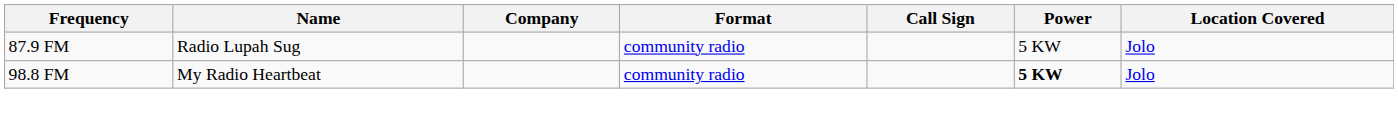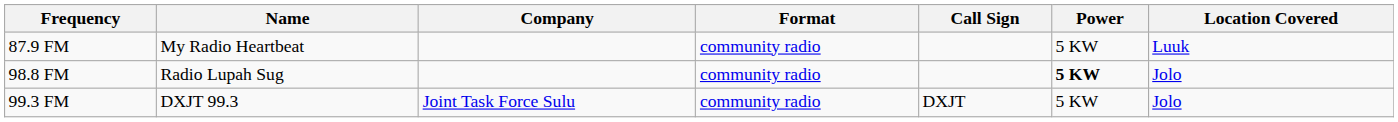 <table class="sortable wikitable" style="width:100%">
 <tr>
 <th>Frequency</th>
 <th>Name</th>
 <th>Company</th>
 <th>Format</th>
 <th>Call Sign</th>
 <th>Power</th>
 <th>Location Covered</th>
 </tr>
 <tr>
 <td>87.9 FM</td>
-<td>Radio Lupah Sug</td>
+<td>My Radio Heartbeat</td>
 <td></td>
 <td><a href='#'>community radio</a></td>
 <td></td>
 <td>5 KW</td>
-<td><a href='#'>Jolo</a></td>
+<td><a href='#'>Luuk</a></td>
 </tr>
 <tr>
 <td>98.8 FM</td>
-<td>My Radio Heartbeat</td>
+<td>Radio Lupah Sug</td>
 <td></td>
 <td><a href='#'>community radio</a></td>
 <td></td>
 <td><strong>5 KW</strong></td>
 <td><a href='#'>Jolo</a></td>
 </tr>
+<tr>
+<td>99.3 FM</td>
+<td>DXJT 99.3</td>
+<td><a href='#'>Joint Task Force Sulu</a></td>
+<td><a href='#'>community radio</a></td>
+<td>DXJT</td>
+<td>5 KW</td>
+<td><a href='#'>Jolo</a></td>
+</tr>
 </table>
